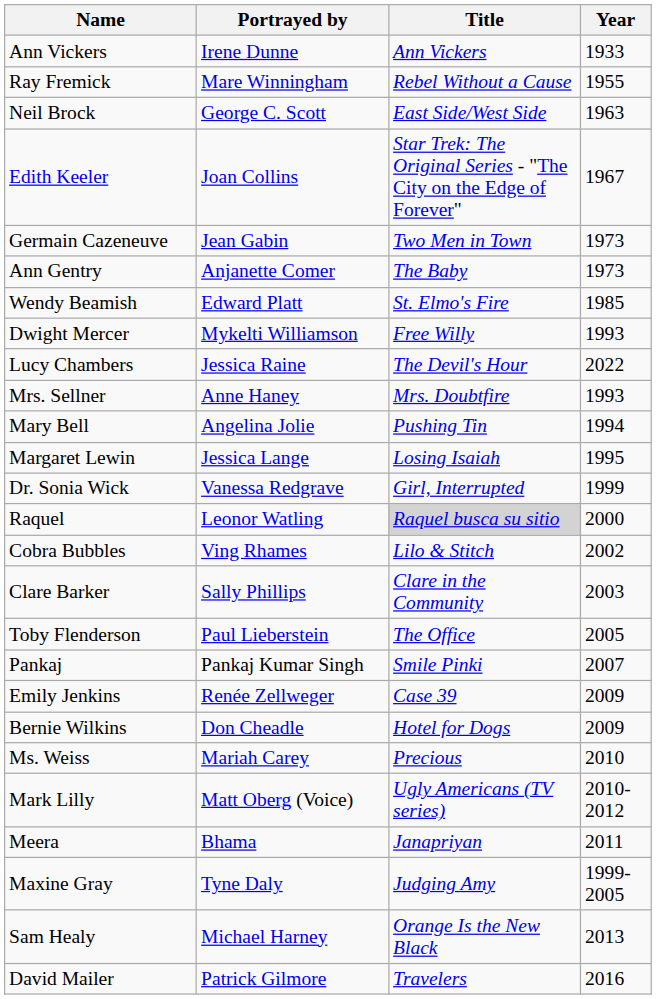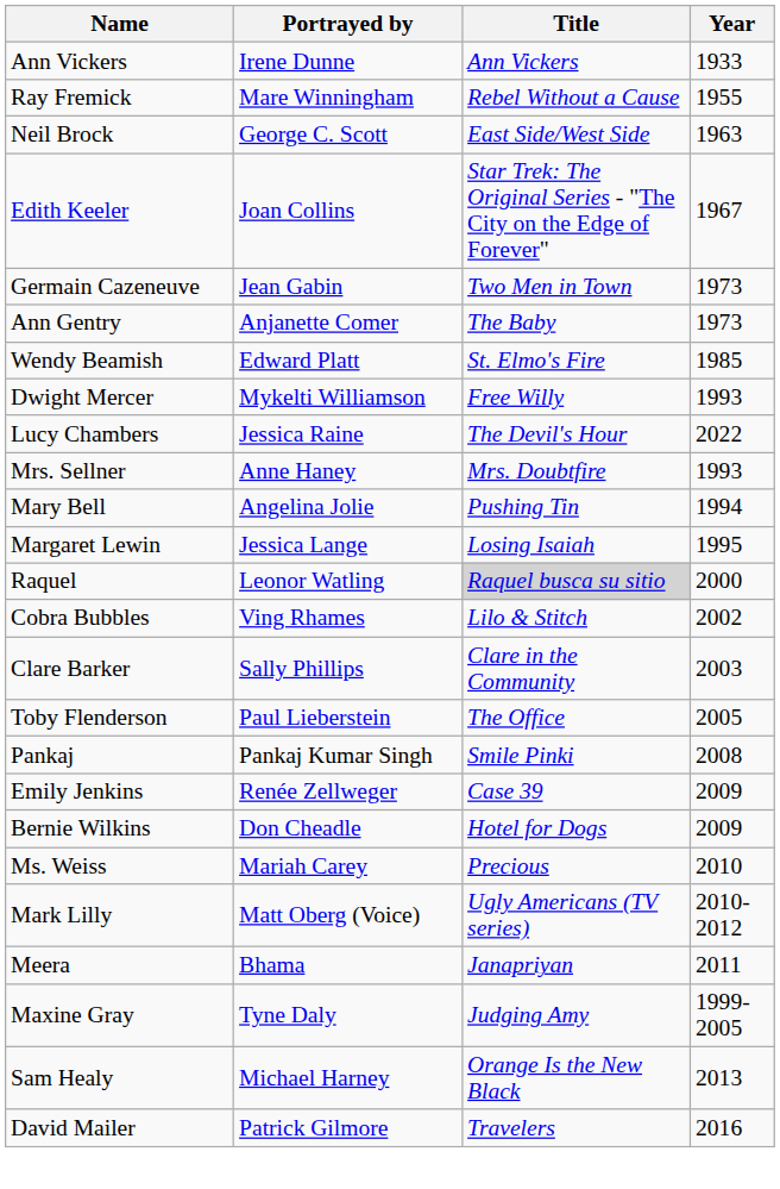 <table class="wikitable">
 <tr>
 <th width="150" bgcolor="#ddddff">Name</th>
 <th width="150" bgcolor="#ddddff">Portrayed by</th>
 <th width="150" bgcolor="#ddddff">Title</th>
 <th width="50" bgcolor="#ddddff">Year</th>
 </tr>
 <tr>
 <td>Ann Vickers</td>
 <td><a href='#'>Irene Dunne</a></td>
 <td><em><a href='#'>Ann Vickers</a></em></td>
 <td>1933</td>
 </tr>
 <tr>
 <td>Ray Fremick</td>
 <td><a href='#'>Mare Winningham</a></td>
 <td><em><a href='#'>Rebel Without a Cause</a></em></td>
 <td>1955</td>
 </tr>
 <tr>
 <td>Neil Brock</td>
 <td><a href='#'>George C. Scott</a></td>
 <td><em><a href='#'>East Side/West Side</a></em></td>
 <td>1963</td>
 </tr>
 <tr>
 <td><a href='#'>Edith Keeler</a></td>
 <td><a href='#'>Joan Collins</a></td>
 <td><em><a href='#'>Star Trek: The Original Series</a></em> - "<a href='#'>The City on the Edge of Forever</a>"</td>
 <td>1967</td>
 </tr>
 <tr>
 <td>Germain Cazeneuve</td>
 <td><a href='#'>Jean Gabin</a></td>
 <td><em><a href='#'>Two Men in Town</a></em></td>
 <td>1973</td>
 </tr>
 <tr>
 <td>Ann Gentry</td>
 <td><a href='#'>Anjanette Comer</a></td>
 <td><em><a href='#'>The Baby</a></em></td>
 <td>1973</td>
 </tr>
 <tr>
 <td>Wendy Beamish</td>
 <td><a href='#'>Edward Platt</a></td>
 <td><em><a href='#'>St. Elmo's Fire</a></em></td>
 <td>1985</td>
 </tr>
 <tr>
 <td>Dwight Mercer</td>
 <td><a href='#'>Mykelti Williamson</a></td>
 <td><em><a href='#'>Free Willy</a></em></td>
 <td>1993</td>
 </tr>
 <tr>
 <td>Lucy Chambers</td>
 <td><a href='#'>Jessica Raine</a></td>
 <td><em><a href='#'>The Devil's Hour</a></em></td>
 <td>2022</td>
 </tr>
 <tr>
 <td>Mrs. Sellner</td>
 <td><a href='#'>Anne Haney</a></td>
 <td><em><a href='#'>Mrs. Doubtfire</a></em></td>
 <td>1993</td>
 </tr>
 <tr>
 <td>Mary Bell</td>
 <td><a href='#'>Angelina Jolie</a></td>
 <td><em><a href='#'>Pushing Tin</a></em></td>
 <td>1994</td>
 </tr>
 <tr>
 <td>Margaret Lewin</td>
 <td><a href='#'>Jessica Lange</a></td>
 <td><em><a href='#'>Losing Isaiah</a></em></td>
 <td>1995</td>
 </tr>
 <tr>
-<td>Dr. Sonia Wick</td>
-<td><a href='#'>Vanessa Redgrave</a></td>
-<td><a href='#'><em>Girl, Interrupted</em></a></td>
-<td>1999</td>
-</tr>
-<tr>
 <td>Raquel</td>
 <td><a href='#'>Leonor Watling</a></td>
 <td style="background: lightgrey;"><em><a href='#'>Raquel busca su sitio</a></em></td>
 <td>2000</td>
 </tr>
 <tr>
 <td>Cobra Bubbles</td>
 <td><a href='#'>Ving Rhames</a></td>
 <td><em><a href='#'>Lilo & Stitch</a></em></td>
 <td>2002</td>
 </tr>
 <tr>
 <td>Clare Barker</td>
 <td><a href='#'>Sally Phillips</a></td>
 <td><em><a href='#'>Clare in the Community</a></em></td>
 <td>2003</td>
 </tr>
 <tr>
 <td>Toby Flenderson</td>
 <td><a href='#'>Paul Lieberstein</a></td>
 <td><em><a href='#'>The Office</a></em></td>
 <td>2005</td>
 </tr>
 <tr>
 <td>Pankaj</td>
 <td>Pankaj Kumar Singh</td>
 <td><em><a href='#'>Smile Pinki</a></em></td>
-<td>2007</td>
+<td>2008</td>
 </tr>
 <tr>
 <td>Emily Jenkins</td>
 <td><a href='#'>Renée Zellweger</a></td>
 <td><em><a href='#'>Case 39</a></em></td>
 <td>2009</td>
 </tr>
 <tr>
 <td>Bernie Wilkins</td>
 <td><a href='#'>Don Cheadle</a></td>
 <td><em><a href='#'>Hotel for Dogs</a></em></td>
 <td>2009</td>
 </tr>
 <tr>
 <td>Ms. Weiss</td>
 <td><a href='#'>Mariah Carey</a></td>
 <td><em><a href='#'>Precious</a></em></td>
 <td>2010</td>
 </tr>
 <tr>
 <td>Mark Lilly</td>
 <td><a href='#'>Matt Oberg</a> (Voice)</td>
 <td><em><a href='#'>Ugly Americans (TV series)</a></em></td>
 <td>2010-2012</td>
 </tr>
 <tr>
 <td>Meera</td>
 <td><a href='#'>Bhama</a></td>
 <td><em><a href='#'>Janapriyan</a></em></td>
 <td>2011</td>
 </tr>
 <tr>
 <td>Maxine Gray</td>
 <td><a href='#'>Tyne Daly</a></td>
 <td><em><a href='#'>Judging Amy</a></em></td>
 <td>1999-2005</td>
 </tr>
 <tr>
 <td>Sam Healy</td>
 <td><a href='#'>Michael Harney</a></td>
 <td><em><a href='#'>Orange Is the New Black</a></em></td>
 <td>2013</td>
 </tr>
 <tr>
 <td>David Mailer</td>
 <td><a href='#'>Patrick Gilmore</a></td>
 <td><em><a href='#'>Travelers</a></em></td>
 <td>2016</td>
 </tr>
 </table>
